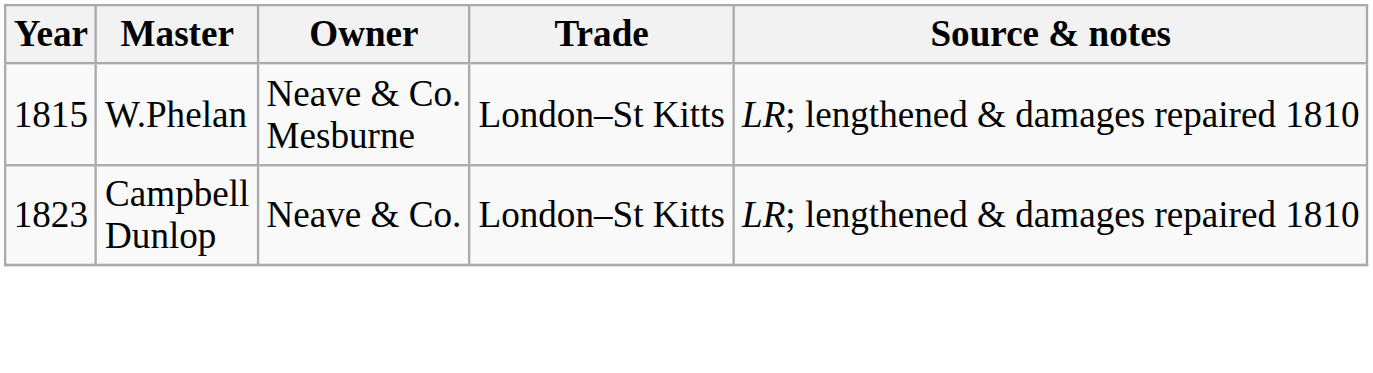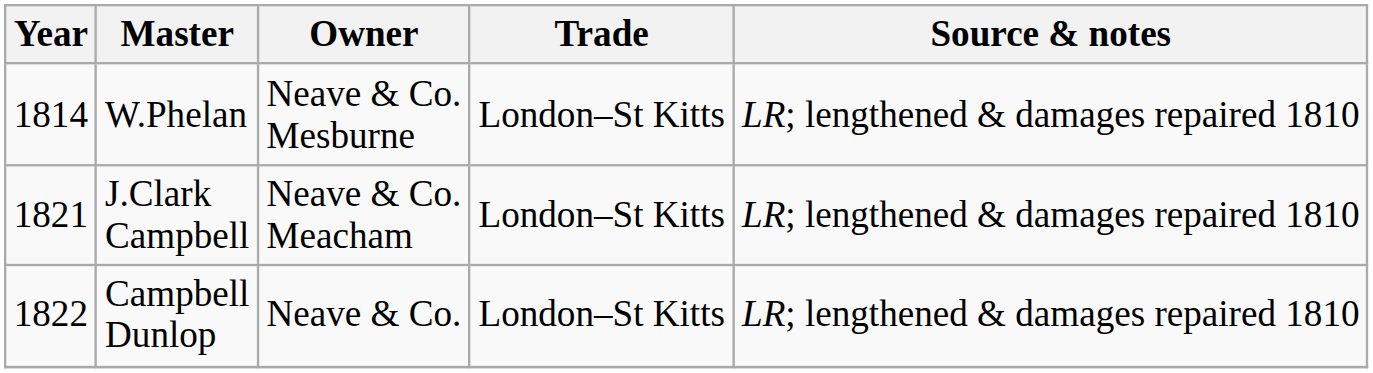 <table class=" wikitable">
 <tr>
 <th>Year</th>
 <th>Master</th>
 <th>Owner</th>
 <th>Trade</th>
 <th>Source & notes</th>
 </tr>
 <tr>
-<td>1815</td>
+<td>1814</td>
 <td>W.Phelan</td>
 <td>Neave & Co.<br>Mesburne</td>
 <td>London–St Kitts</td>
 <td><em>LR</em>; lengthened & damages repaired 1810</td>
 </tr>
 <tr>
-<td>1823</td>
+<td>1821</td>
+<td>J.Clark<br>Campbell</td>
+<td>Neave & Co.<br>Meacham</td>
+<td>London–St Kitts</td>
+<td><em>LR</em>; lengthened & damages repaired 1810</td>
+</tr>
+<tr>
+<td>1822</td>
 <td>Campbell<br>Dunlop</td>
 <td>Neave & Co.</td>
 <td>London–St Kitts</td>
 <td><em>LR</em>; lengthened & damages repaired 1810</td>
 </tr>
 <tr>
 </tr>
 </table>
